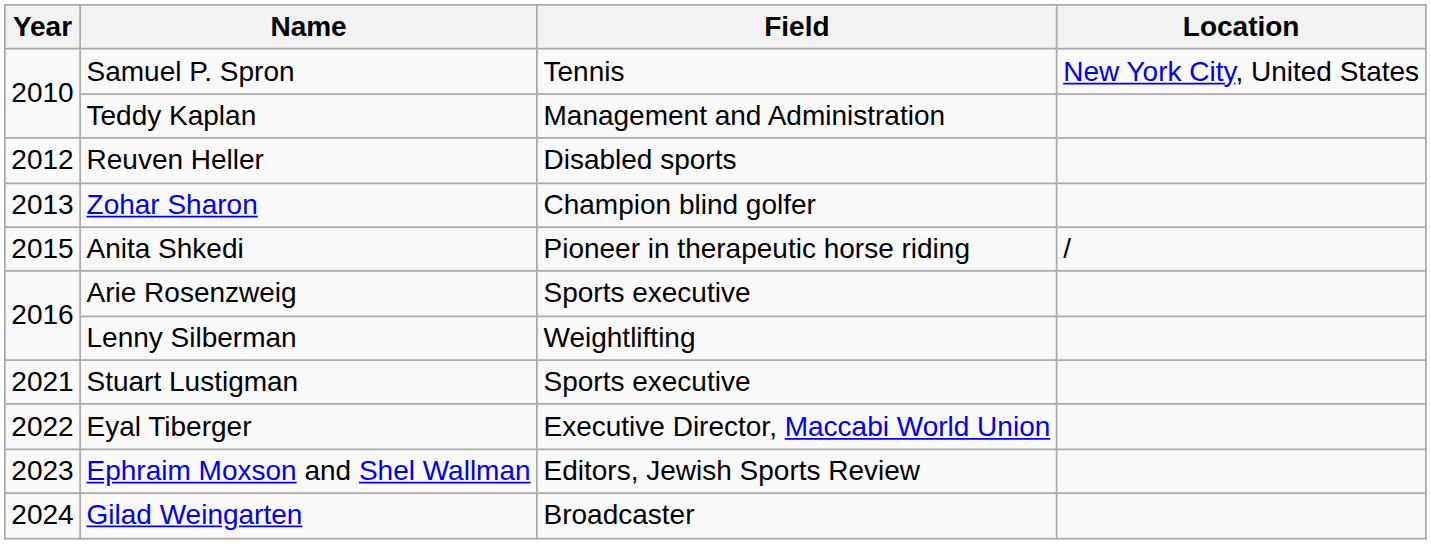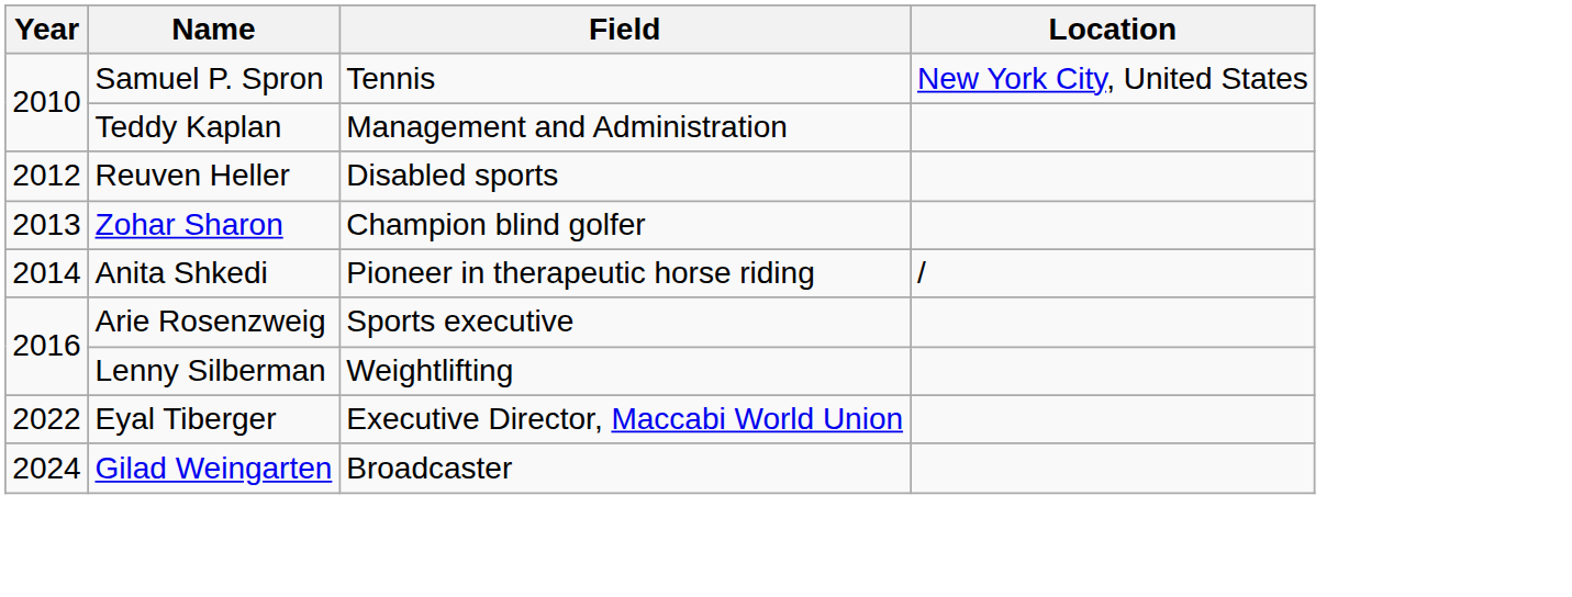 <table class="wikitable sortable">
 <tr>
 <th>Year</th>
 <th>Name</th>
 <th>Field</th>
 <th>Location</th>
 </tr>
 <tr>
 <td rowspan=2>2010</td>
 <td>Samuel P. Spron</td>
 <td>Tennis</td>
 <td> <a href='#'>New York City</a>, United States</td>
 </tr>
 <tr>
 <td> Teddy Kaplan</td>
 <td>Management and Administration</td>
 <td></td>
 </tr>
 <tr>
 <td>2012</td>
 <td>Reuven Heller</td>
 <td>Disabled sports</td>
 <td></td>
 </tr>
 <tr>
 <td>2013</td>
 <td><a href='#'>Zohar Sharon</a></td>
 <td>Champion blind golfer</td>
 <td></td>
 </tr>
 <tr>
-<td>2015</td>
+<td>2014</td>
 <td>Anita Shkedi</td>
 <td>Pioneer in therapeutic horse riding</td>
 <td>/</td>
 </tr>
 <tr>
 <td rowspan=2>2016</td>
 <td>Arie Rosenzweig</td>
 <td>Sports executive</td>
 <td></td>
 </tr>
 <tr>
 <td>Lenny Silberman</td>
 <td>Weightlifting</td>
 <td></td>
 </tr>
 <tr>
-<td>2021</td>
-<td>Stuart Lustigman</td>
-<td>Sports executive</td>
-<td></td>
-</tr>
-<tr>
 <td>2022</td>
 <td>Eyal Tiberger</td>
 <td>Executive Director, <a href='#'>Maccabi World Union</a></td>
-<td></td>
-</tr>
-<tr>
-<td>2023</td>
-<td><a href='#'>Ephraim Moxson</a> and <a href='#'>Shel Wallman</a></td>
-<td>Editors, Jewish Sports Review</td>
 <td></td>
 </tr>
 <tr>
 <td>2024</td>
 <td><a href='#'>Gilad Weingarten</a></td>
 <td>Broadcaster</td>
 <td></td>
 </tr>
 </table>
